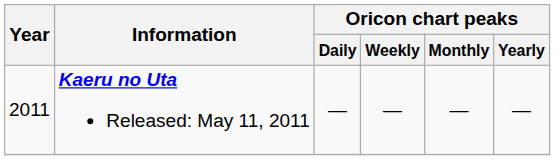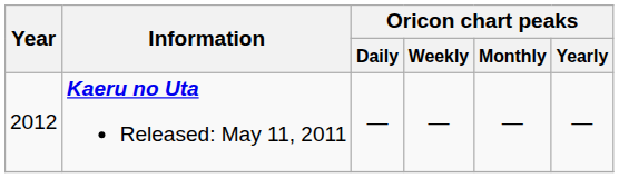 <table class="wikitable">
 <tr>
 <th rowspan="2">Year</th>
 <th rowspan="2">Information</th>
 <th colspan="4">Oricon chart peaks</th>
 </tr>
 <tr>
 <th width="30"><small>Daily</small></th>
 <th width="30"><small>Weekly</small></th>
 <th width="30"><small>Monthly</small></th>
 <th width="30"><small>Yearly</small></th>
 </tr>
 <tr>
-<td>2011</td>
+<td>2012</td>
 <td><strong><em><a href='#'>Kaeru no Uta</a></em></strong><br><ul><li>Released: May 11, 2011</li></ul></td>
 <td align="center">—</td>
 <td align="center">—</td>
 <td align="center">—</td>
 <td align="center">—</td>
 </tr>
 <tr>
 </tr>
 </table>
